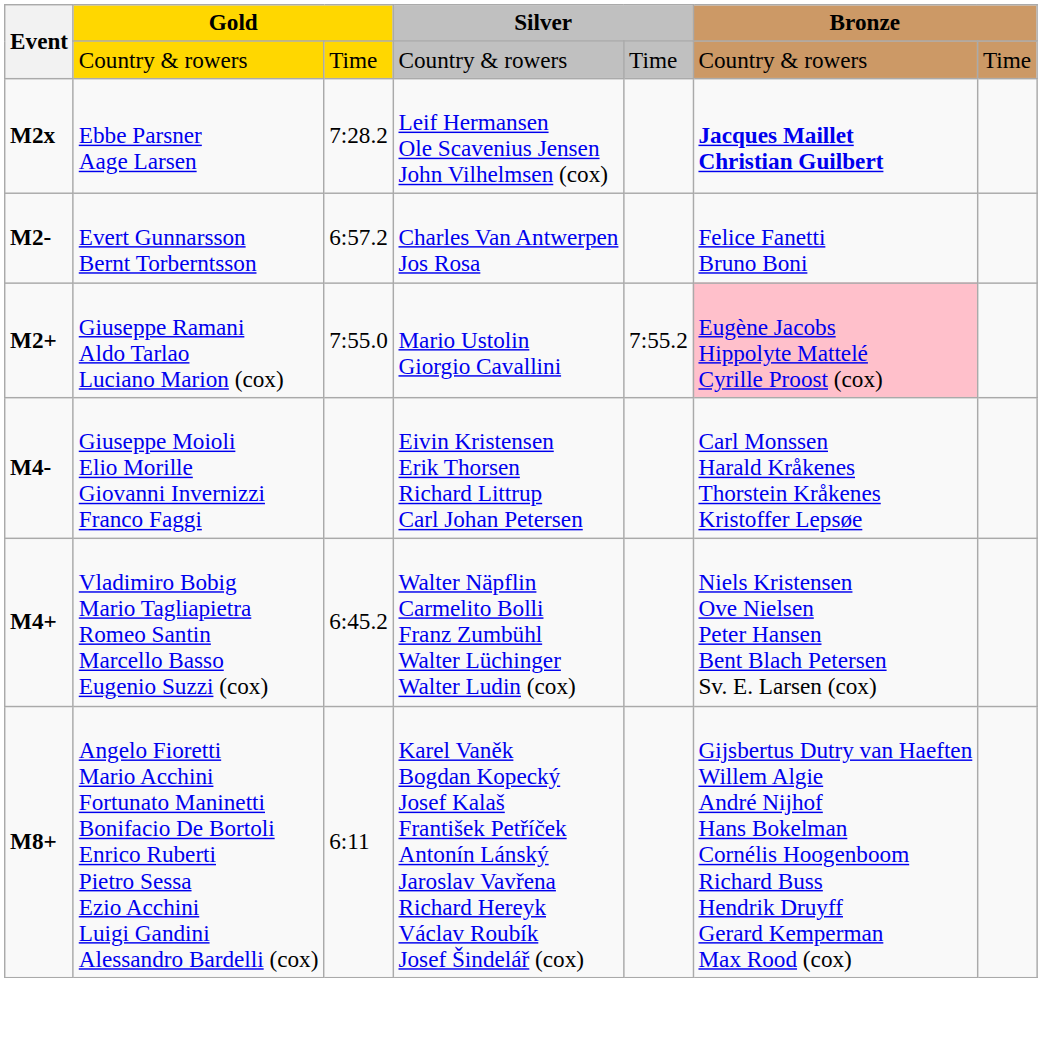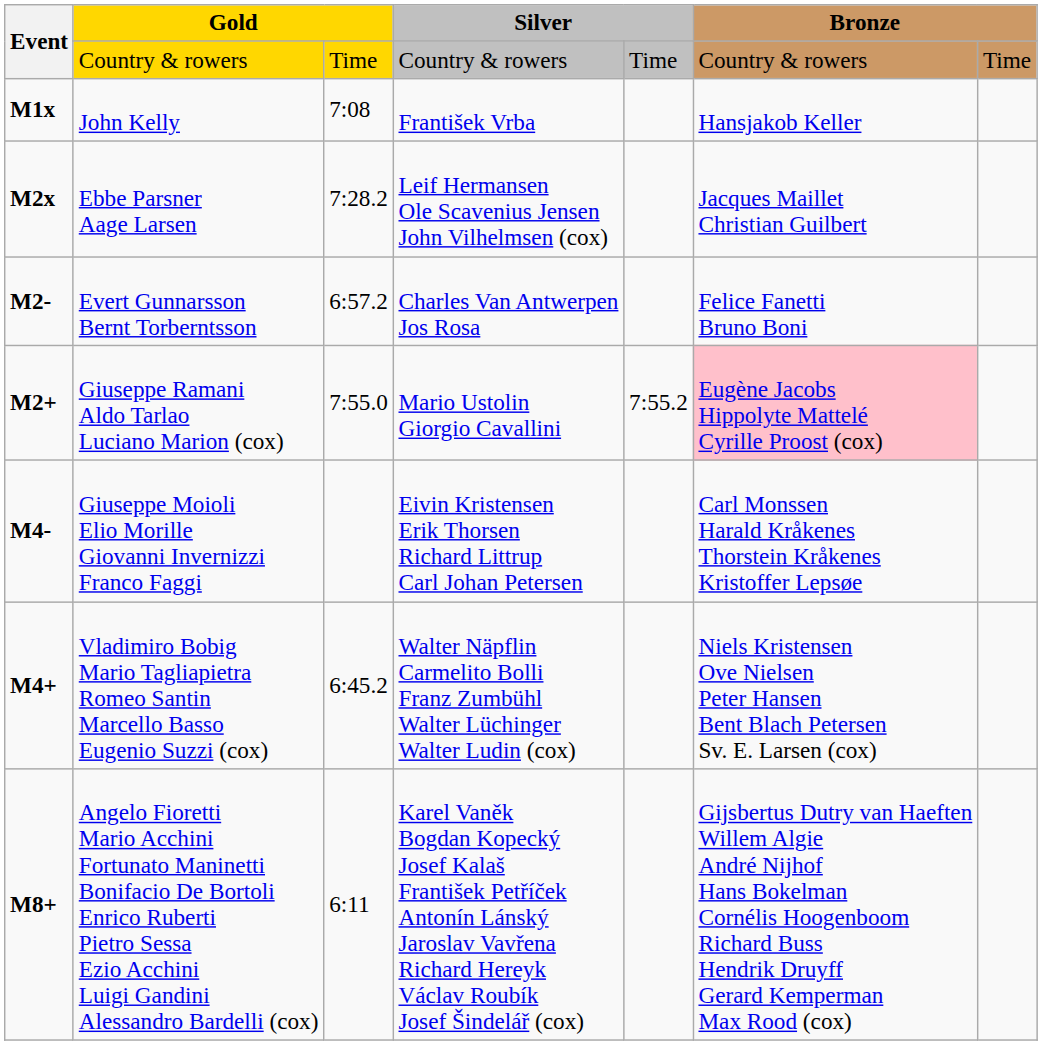 <table class="wikitable">
 <tr>
 <th rowspan="2">Event</th>
 <th colspan="2" style="background:gold;">Gold</th>
 <th colspan="2" style="background:silver;">Silver</th>
 <th colspan="2" style="background:#c96;">Bronze</th>
 </tr>
 <tr>
 <td style="background:gold;">Country & rowers</td>
 <td style="background:gold;">Time</td>
 <td style="background:silver;">Country & rowers</td>
 <td style="background:silver;">Time</td>
 <td style="background:#c96;">Country & rowers</td>
 <td style="background:#c96;">Time</td>
 </tr>
 <tr>
+<td><strong>M1x</strong></td>
+<td> <br> <a href='#'>John Kelly</a></td>
+<td>7:08</td>
+<td> <br> <a href='#'>František Vrba</a></td>
+<td></td>
+<td> <br> <a href='#'>Hansjakob Keller</a></td>
+<td></td>
+</tr>
+<tr>
 <td><strong>M2x</strong></td>
 <td> <br> <a href='#'>Ebbe Parsner</a> <br> <a href='#'>Aage Larsen</a></td>
 <td>7:28.2</td>
 <td> <br> <a href='#'>Leif Hermansen</a> <br> <a href='#'>Ole Scavenius Jensen</a> <br> <a href='#'>John Vilhelmsen</a> (cox)</td>
 <td></td>
-<td><strong> <br> <a href='#'>Jacques Maillet</a> <br> <a href='#'>Christian Guilbert</a></strong></td>
+<td> <br> <a href='#'>Jacques Maillet</a> <br> <a href='#'>Christian Guilbert</a></td>
 <td></td>
 </tr>
 <tr>
 <td><strong>M2-</strong></td>
 <td> <br> <a href='#'>Evert Gunnarsson</a> <br> <a href='#'>Bernt Torberntsson</a></td>
 <td>6:57.2</td>
 <td> <br> <a href='#'>Charles Van Antwerpen</a> <br> <a href='#'>Jos Rosa</a></td>
 <td></td>
 <td> <br> <a href='#'>Felice Fanetti</a> <br> <a href='#'>Bruno Boni</a></td>
 <td></td>
 </tr>
 <tr>
 <td><strong>M2+</strong></td>
 <td> <br> <a href='#'>Giuseppe Ramani</a> <br> <a href='#'>Aldo Tarlao</a> <br> <a href='#'>Luciano Marion</a> (cox)</td>
 <td>7:55.0</td>
 <td> <br> <a href='#'>Mario Ustolin</a> <br> <a href='#'>Giorgio Cavallini</a></td>
 <td>7:55.2</td>
 <td style="background: pink;"> <br> <a href='#'>Eugène Jacobs</a> <br> <a href='#'>Hippolyte Mattelé</a> <br> <a href='#'>Cyrille Proost</a> (cox)</td>
 <td></td>
 </tr>
 <tr>
 <td><strong>M4-</strong></td>
 <td> <br> <a href='#'>Giuseppe Moioli</a> <br> <a href='#'>Elio Morille</a> <br> <a href='#'>Giovanni Invernizzi</a> <br> <a href='#'>Franco Faggi</a></td>
 <td></td>
 <td> <br> <a href='#'>Eivin Kristensen</a> <br> <a href='#'>Erik Thorsen</a> <br> <a href='#'>Richard Littrup</a> <br> <a href='#'>Carl Johan Petersen</a></td>
 <td></td>
 <td> <br> <a href='#'>Carl Monssen</a> <br> <a href='#'>Harald Kråkenes</a> <br> <a href='#'>Thorstein Kråkenes</a> <br> <a href='#'>Kristoffer Lepsøe</a></td>
 <td></td>
 </tr>
 <tr>
 <td><strong>M4+</strong></td>
 <td> <br> <a href='#'>Vladimiro Bobig</a> <br> <a href='#'>Mario Tagliapietra</a> <br> <a href='#'>Romeo Santin</a> <br> <a href='#'>Marcello Basso</a> <br> <a href='#'>Eugenio Suzzi</a> (cox)</td>
 <td>6:45.2</td>
 <td> <br> <a href='#'>Walter Näpflin</a> <br> <a href='#'>Carmelito Bolli</a> <br> <a href='#'>Franz Zumbühl</a> <br> <a href='#'>Walter Lüchinger</a> <br> <a href='#'>Walter Ludin</a> (cox)</td>
 <td></td>
 <td> <br> <a href='#'>Niels Kristensen</a> <br> <a href='#'>Ove Nielsen</a> <br> <a href='#'>Peter Hansen</a> <br> <a href='#'>Bent Blach Petersen</a> <br> Sv. E. Larsen (cox)</td>
 <td></td>
 </tr>
 <tr>
 <td><strong>M8+</strong></td>
 <td> <br> <a href='#'>Angelo Fioretti</a> <br> <a href='#'>Mario Acchini</a> <br> <a href='#'>Fortunato Maninetti</a> <br> <a href='#'>Bonifacio De Bortoli</a> <br> <a href='#'>Enrico Ruberti</a> <br> <a href='#'>Pietro Sessa</a> <br> <a href='#'>Ezio Acchini</a> <br> <a href='#'>Luigi Gandini</a> <br> <a href='#'>Alessandro Bardelli</a> (cox)</td>
 <td>6:11</td>
 <td> <br> <a href='#'>Karel Vaněk</a> <br> <a href='#'>Bogdan Kopecký</a> <br> <a href='#'>Josef Kalaš</a> <br> <a href='#'>František Petříček</a> <br> <a href='#'>Antonín Lánský</a> <br> <a href='#'>Jaroslav Vavřena</a> <br> <a href='#'>Richard Hereyk</a> <br> <a href='#'>Václav Roubík</a> <br> <a href='#'>Josef Šindelář</a> (cox)</td>
 <td></td>
 <td> <br> <a href='#'>Gijsbertus Dutry van Haeften</a> <br> <a href='#'>Willem Algie</a> <br> <a href='#'>André Nijhof</a> <br> <a href='#'>Hans Bokelman</a> <br> <a href='#'>Cornélis Hoogenboom</a> <br> <a href='#'>Richard Buss</a> <br> <a href='#'>Hendrik Druyff</a> <br> <a href='#'>Gerard Kemperman</a> <br> <a href='#'>Max Rood</a> (cox)</td>
 <td></td>
 </tr>
 </table>
